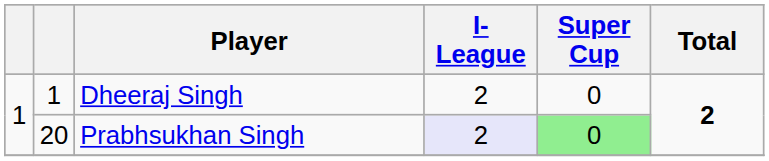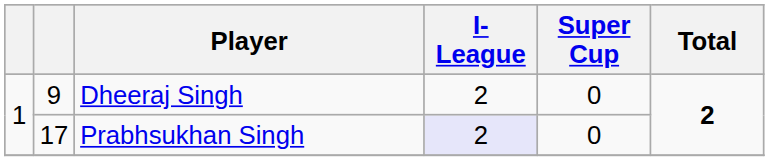 <table class="wikitable sortable" style="font-size: 95%; text-align: center;">
 <tr>
 <th width=10></th>
 <th width=10></th>
 <th width=200>Player</th>
 <th width=60><a href='#'>I-League</a></th>
 <th width=60><a href='#'>Super Cup</a></th>
 <th width=60>Total</th>
 </tr>
 <tr>
 <td rowspan="2">1</td>
-<td>1</td>
+<td>9</td>
 <td align=left> <a href='#'>Dheeraj Singh</a></td>
 <td>2</td>
 <td>0</td>
 <td rowspan="2"><strong>2</strong></td>
 </tr>
 <tr>
-<td>20</td>
+<td>17</td>
 <td align=left> <a href='#'>Prabhsukhan Singh</a></td>
 <td style="background: lavender;">2</td>
-<td style="background: lightgreen;">0</td>
+<td>0</td>
 </tr>
 <tr>
 </tr>
 </table>
